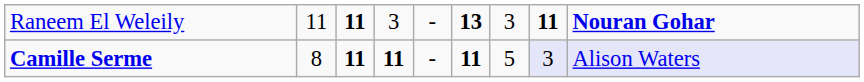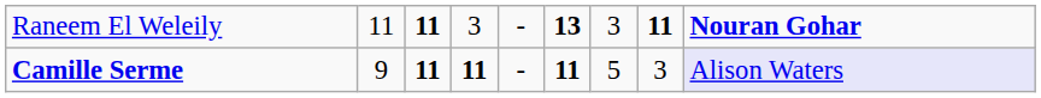 <table class="wikitable">
 <tr>
 <td width=200> <a href='#'>Raneem El Weleily</a></td>
 <td style="width:20px; text-align:center;">11</td>
 <td style="width:20px; text-align:center;"><strong>11</strong></td>
 <td style="width:20px; text-align:center;">3</td>
 <td style="width:20px; text-align:center;">-</td>
 <td style="width:20px; text-align:center;"><strong>13</strong></td>
 <td style="width:20px; text-align:center;">3</td>
 <td style="width:20px; text-align:center;"><strong>11</strong></td>
 <td width=200> <strong><a href='#'>Nouran Gohar</a></strong></td>
 </tr>
 <tr>
 <td> <strong><a href='#'>Camille Serme</a></strong></td>
-<td style="text-align:center;">8</td>
+<td style="text-align:center;">9</td>
 <td style="text-align:center;"><strong>11</strong></td>
 <td style="text-align:center;"><strong>11</strong></td>
 <td style="text-align:center;">-</td>
 <td style="text-align:center;"><strong>11</strong></td>
 <td style="text-align:center;">5</td>
-<td style="background: lavender; text-align:center;">3</td>
+<td style="text-align:center;">3</td>
 <td width=200 style="background: lavender;"> <a href='#'>Alison Waters</a></td>
 </tr>
 </table>
